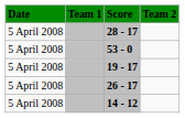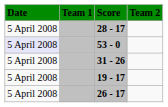 <table class="wikitable" style="margin:0.5em auto; font-size:95%">
 <tr bgcolor="#008B00">
 <td><strong>Date</strong></td>
 <td><strong>Team 1</strong></td>
 <td><strong>Score</strong></td>
 <td><strong>Team 2</strong></td>
 </tr>
 <tr>
 <td>5 April 2008</td>
 <td bgcolor="silver"><strong></strong></td>
 <td bgcolor="silver"><strong>28 - 17</strong></td>
 <td></td>
 </tr>
 <tr>
+<td style="background: lavender;">5 April 2008</td>
+<td bgcolor="silver"><strong></strong></td>
+<td bgcolor="silver"><strong>53 - 0</strong></td>
+<td></td>
+</tr>
+<tr>
 <td>5 April 2008</td>
 <td bgcolor="silver"><strong></strong></td>
-<td bgcolor="silver"><strong>53 - 0</strong></td>
+<td bgcolor="silver"><strong>31 - 26</strong></td>
 <td></td>
 </tr>
 <tr>
 <td>5 April 2008</td>
 <td bgcolor="silver"><strong></strong></td>
 <td bgcolor="silver"><strong>19 - 17</strong></td>
 <td></td>
 </tr>
 <tr>
 <td>5 April 2008</td>
 <td bgcolor="silver"><strong></strong></td>
 <td bgcolor="silver"><strong>26 - 17</strong></td>
 <td></td>
 </tr>
-<tr>
-<td>5 April 2008</td>
-<td bgcolor="silver"><strong></strong></td>
-<td bgcolor="silver"><strong>14 - 12</strong></td>
-<td></td>
-</tr>
 </table>
